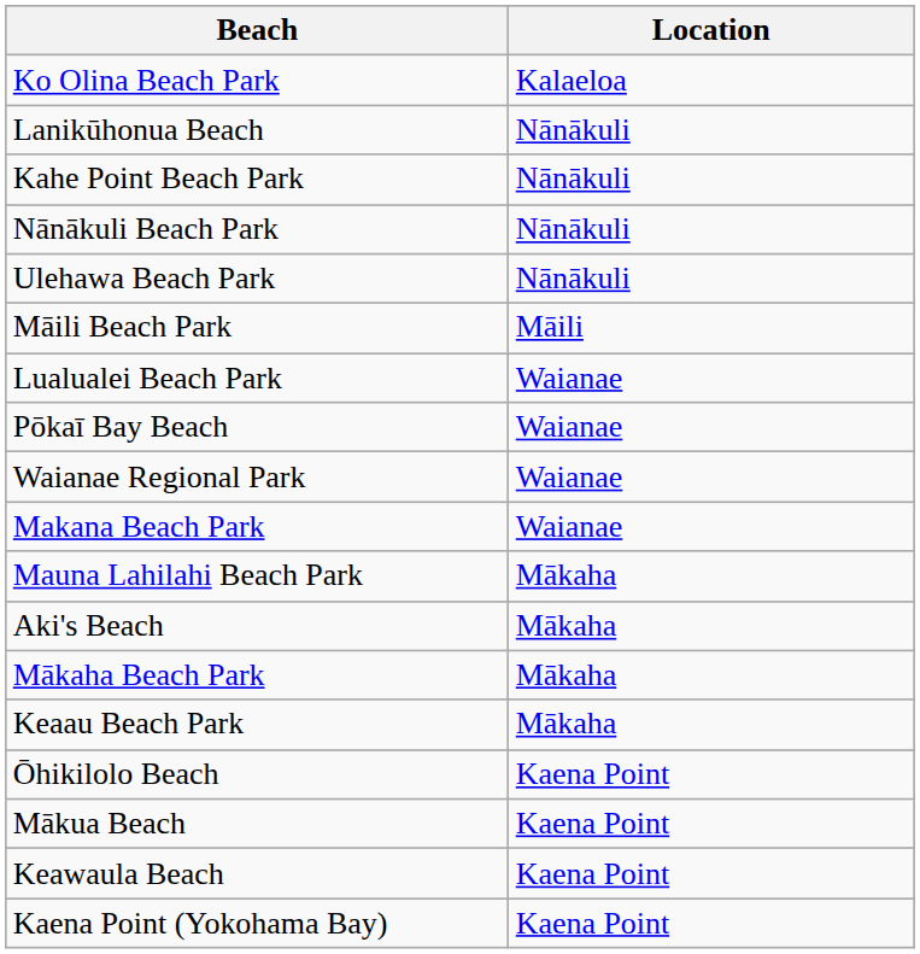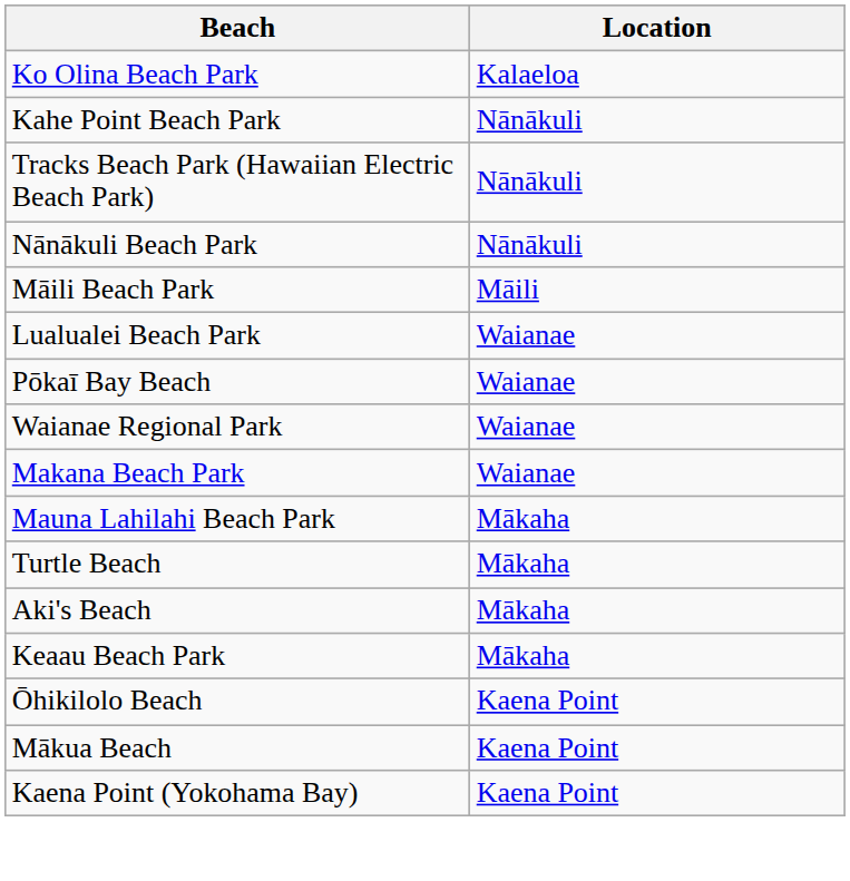 <table class="wikitable sortable collapsible collapsed">
 <tr align="center" bgcolor="#D6D6D6">
 <th width="250"><strong>Beach</strong></th>
 <th width="200"><strong>Location</strong></th>
 </tr>
 <tr>
 <td><a href='#'>Ko Olina Beach Park</a></td>
 <td><a href='#'>Kalaeloa</a></td>
 </tr>
 <tr>
-<td>Lanikūhonua Beach</td>
-<td><a href='#'>Nānākuli</a></td>
-</tr>
-<tr>
 <td>Kahe Point Beach Park</td>
 <td><a href='#'>Nānākuli</a></td>
 </tr>
 <tr>
-<td>Nānākuli Beach Park</td>
+<td>Tracks Beach Park (Hawaiian Electric Beach Park)</td>
 <td><a href='#'>Nānākuli</a></td>
 </tr>
 <tr>
-<td>Ulehawa Beach Park</td>
+<td>Nānākuli Beach Park</td>
 <td><a href='#'>Nānākuli</a></td>
 </tr>
 <tr>
 <td>Māili Beach Park</td>
 <td><a href='#'>Māili</a></td>
 </tr>
 <tr>
 <td>Lualualei Beach Park</td>
 <td><a href='#'>Waianae</a></td>
 </tr>
 <tr>
 <td>Pōkaī Bay Beach</td>
 <td><a href='#'>Waianae</a></td>
 </tr>
 <tr>
 <td>Waianae Regional Park</td>
 <td><a href='#'>Waianae</a></td>
 </tr>
 <tr>
 <td><a href='#'>Makana Beach Park</a></td>
 <td><a href='#'>Waianae</a></td>
 </tr>
 <tr>
 <td><a href='#'>Mauna Lahilahi</a> Beach Park</td>
 <td><a href='#'>Mākaha</a></td>
 </tr>
 <tr>
-<td>Aki's Beach</td>
+<td>Turtle Beach</td>
 <td><a href='#'>Mākaha</a></td>
 </tr>
 <tr>
-<td><a href='#'>Mākaha Beach Park</a></td>
+<td>Aki's Beach</td>
 <td><a href='#'>Mākaha</a></td>
 </tr>
 <tr>
 <td>Keaau Beach Park</td>
 <td><a href='#'>Mākaha</a></td>
 </tr>
 <tr>
 <td>Ōhikilolo Beach</td>
 <td><a href='#'>Kaena Point</a></td>
 </tr>
 <tr>
 <td>Mākua Beach</td>
 <td><a href='#'>Kaena Point</a></td>
 </tr>
 <tr>
-<td>Keawaula Beach</td>
-<td><a href='#'>Kaena Point</a></td>
-</tr>
-<tr>
 <td>Kaena Point (Yokohama Bay)</td>
 <td><a href='#'>Kaena Point</a></td>
 </tr>
 </table>
